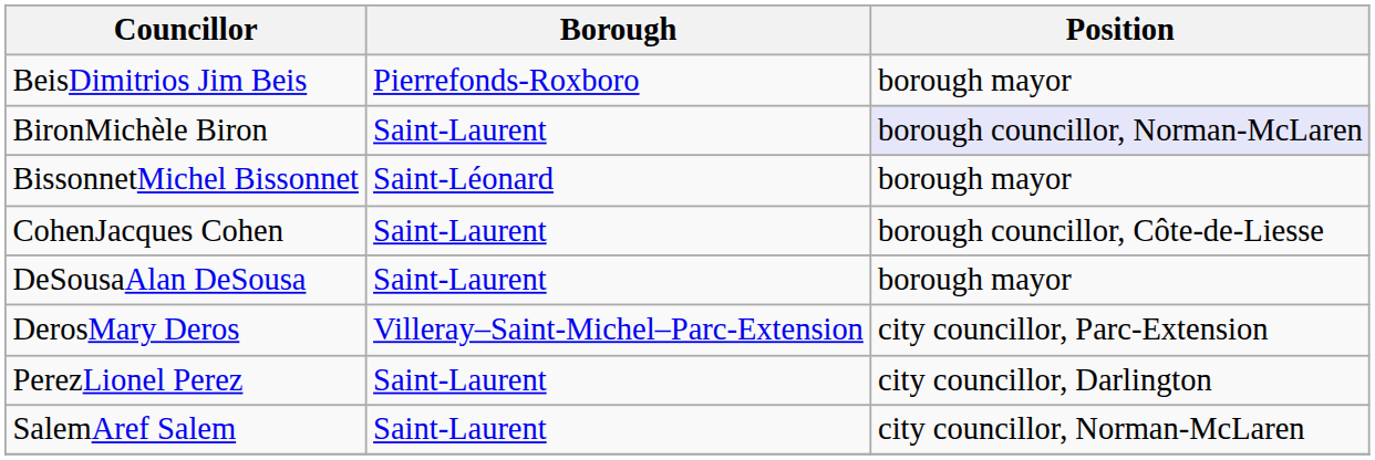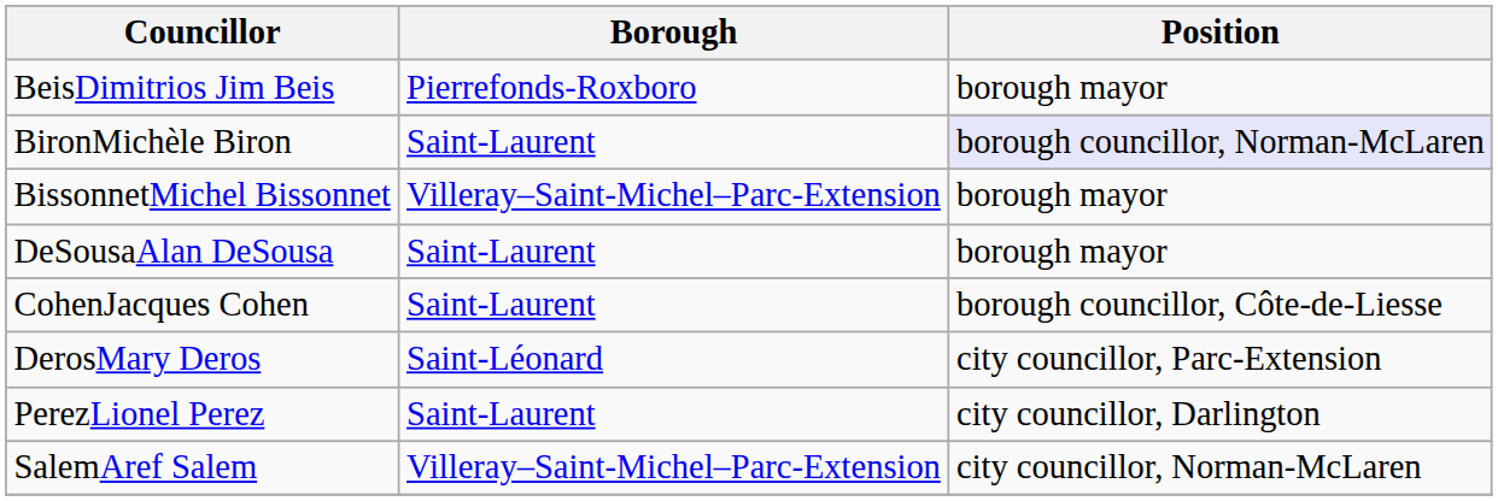 <table class="wikitable sortable" border="1">
 <tr>
 <th>Councillor</th>
 <th>Borough</th>
 <th>Position</th>
 </tr>
 <tr>
 <td><span>Beis</span><a href='#'>Dimitrios Jim Beis</a></td>
 <td><a href='#'>Pierrefonds-Roxboro</a></td>
 <td>borough mayor</td>
 </tr>
 <tr>
 <td><span>Biron</span>Michèle Biron</td>
 <td><a href='#'>Saint-Laurent</a></td>
 <td style="background: lavender;">borough councillor, Norman-McLaren</td>
 </tr>
 <tr>
 <td><span>Bissonnet</span><a href='#'>Michel Bissonnet</a></td>
-<td><a href='#'>Saint-Léonard</a></td>
+<td><a href='#'>Villeray–Saint-Michel–Parc-Extension</a></td>
+<td>borough mayor</td>
+</tr>
+<tr>
+<td><span>DeSousa</span><a href='#'>Alan DeSousa</a></td>
+<td><a href='#'>Saint-Laurent</a></td>
 <td>borough mayor</td>
 </tr>
 <tr>
 <td><span>Cohen</span>Jacques Cohen</td>
 <td><a href='#'>Saint-Laurent</a></td>
 <td>borough councillor, Côte-de-Liesse</td>
 </tr>
 <tr>
-<td><span>DeSousa</span><a href='#'>Alan DeSousa</a></td>
-<td><a href='#'>Saint-Laurent</a></td>
-<td>borough mayor</td>
-</tr>
-<tr>
 <td><span>Deros</span><a href='#'>Mary Deros</a></td>
-<td><a href='#'>Villeray–Saint-Michel–Parc-Extension</a></td>
+<td><a href='#'>Saint-Léonard</a></td>
 <td>city councillor, Parc-Extension</td>
 </tr>
 <tr>
 <td><span>Perez</span><a href='#'>Lionel Perez</a></td>
 <td><a href='#'>Saint-Laurent</a></td>
 <td>city councillor, Darlington</td>
 </tr>
 <tr>
 <td><span>Salem</span><a href='#'>Aref Salem</a></td>
-<td><a href='#'>Saint-Laurent</a></td>
+<td><a href='#'>Villeray–Saint-Michel–Parc-Extension</a></td>
 <td>city councillor, Norman-McLaren</td>
 </tr>
 <tr>
 </tr>
 </table>
